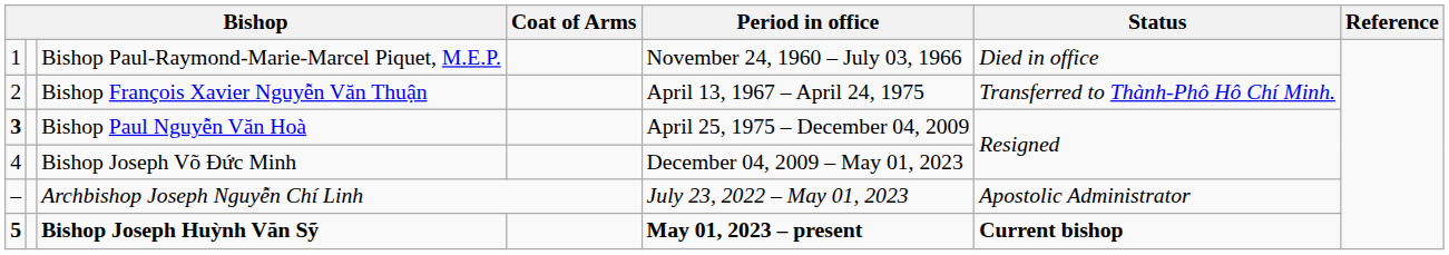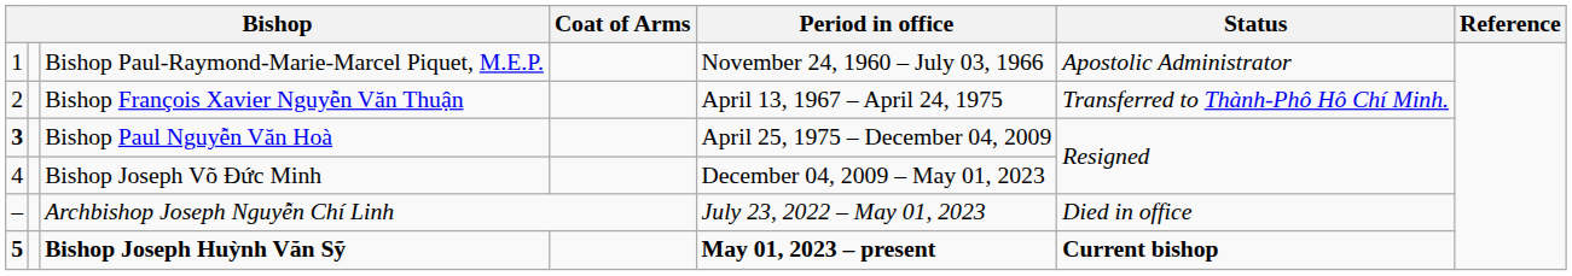 <table class="wikitable">
 <tr>
 <th colspan="3">Bishop</th>
 <th>Coat of Arms</th>
 <th>Period in office</th>
 <th>Status</th>
 <th>Reference</th>
 </tr>
 <tr>
 <td>1</td>
 <td></td>
 <td>Bishop Paul-Raymond-Marie-Marcel Piquet, <a href='#'>M.E.P.</a></td>
 <td></td>
 <td>November 24, 1960 – July 03, 1966</td>
-<td><em>Died in office</em></td>
+<td><em>Apostolic Administrator</em></td>
 <td rowspan=6></td>
 </tr>
 <tr>
 <td>2</td>
 <td></td>
 <td>Bishop <a href='#'>François Xavier Nguyễn Văn Thuận</a></td>
 <td></td>
 <td>April 13, 1967 – April 24, 1975</td>
 <td><em>Transferred to <a href='#'>Thành-Phô Hô Chí Minh.</a></em></td>
 </tr>
 <tr>
 <td><strong>3</strong></td>
 <td></td>
 <td>Bishop <a href='#'>Paul Nguyễn Văn Hoà</a></td>
 <td></td>
 <td>April 25, 1975 – December 04, 2009</td>
 <td rowspan=2><em>Resigned</em></td>
 </tr>
 <tr>
 <td>4</td>
 <td></td>
 <td>Bishop Joseph Võ Ðức Minh</td>
 <td></td>
 <td>December 04, 2009 – May 01, 2023</td>
 </tr>
 <tr>
 <td>–</td>
 <td></td>
 <td colspan=2><em>Archbishop Joseph Nguyễn Chí Linh</em></td>
 <td><em>July 23, 2022 – May 01, 2023</em></td>
-<td><em>Apostolic Administrator</em></td>
+<td><em>Died in office</em></td>
 </tr>
 <tr>
 <td><strong>5</strong></td>
 <td></td>
 <td><strong>Bishop Joseph Huỳnh Văn Sỹ</strong></td>
 <td></td>
 <td><strong>May 01, 2023 – present</strong></td>
 <td><strong>Current bishop</strong></td>
 </tr>
 </table>
